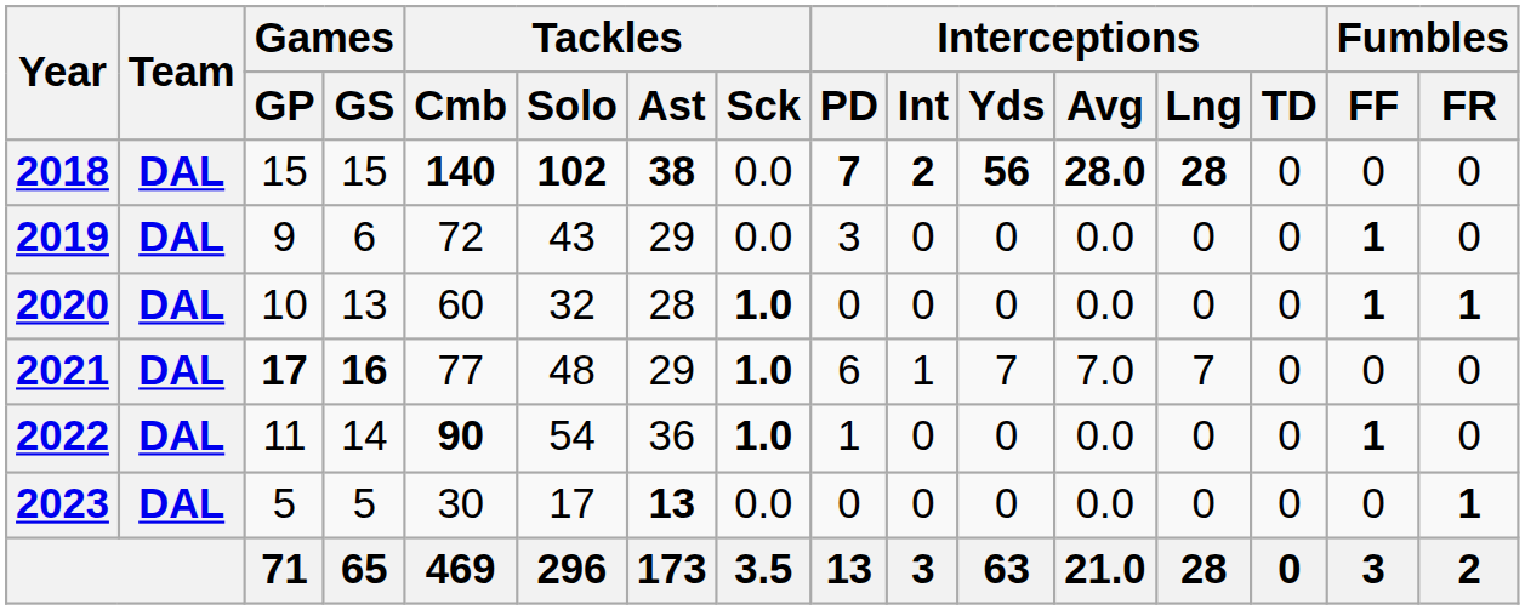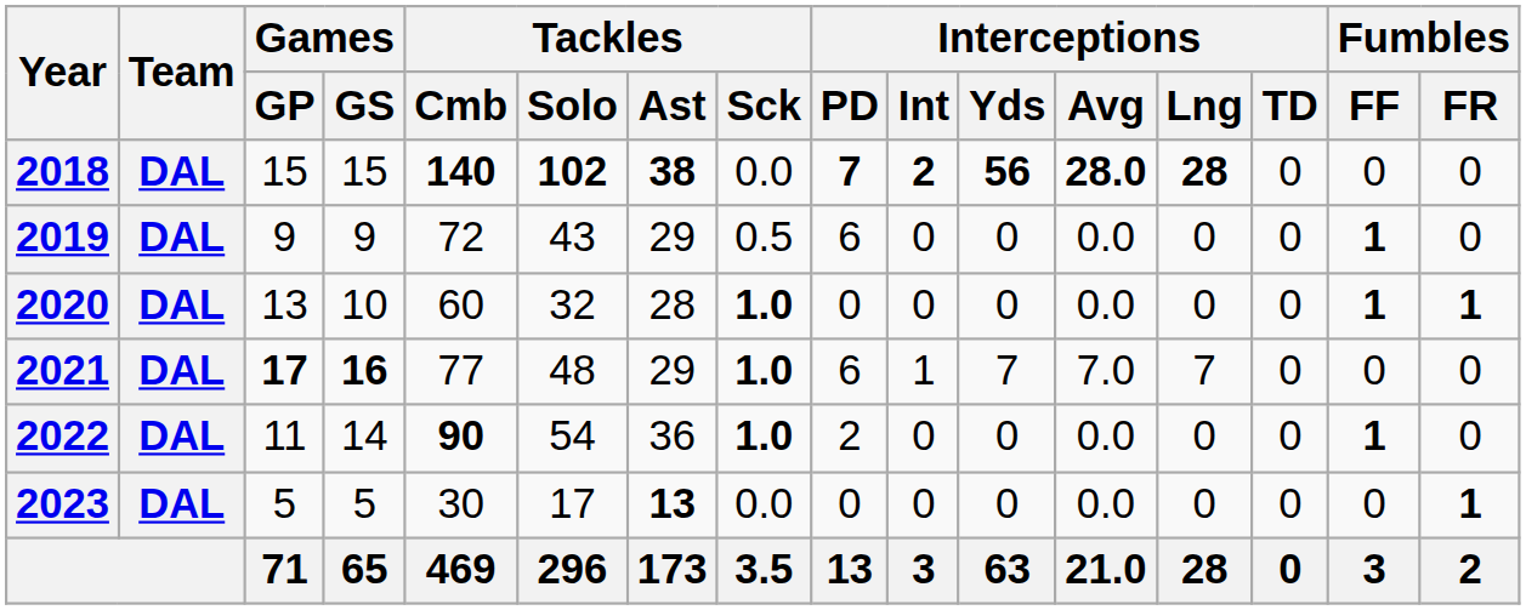 <table class=wikitable style="text-align:center;">
 <tr>
 <th rowspan="2">Year</th>
 <th rowspan="2">Team</th>
 <th colspan="2">Games</th>
 <th colspan="4">Tackles</th>
 <th colspan="6">Interceptions</th>
 <th colspan="2">Fumbles</th>
 </tr>
 <tr>
 <th>GP</th>
 <th>GS</th>
 <th>Cmb</th>
 <th>Solo</th>
 <th>Ast</th>
 <th>Sck</th>
 <th>PD</th>
 <th>Int</th>
 <th>Yds</th>
 <th>Avg</th>
 <th>Lng</th>
 <th>TD</th>
 <th>FF</th>
 <th>FR</th>
 </tr>
 <tr>
 <th><a href='#'>2018</a></th>
 <th><a href='#'>DAL</a></th>
 <td>15</td>
 <td>15</td>
 <td><strong>140</strong></td>
 <td><strong>102</strong></td>
 <td><strong>38</strong></td>
 <td>0.0</td>
 <td><strong>7</strong></td>
 <td><strong>2</strong></td>
 <td><strong>56</strong></td>
 <td><strong>28.0</strong></td>
 <td><strong>28</strong></td>
 <td>0</td>
 <td>0</td>
 <td>0</td>
 </tr>
 <tr>
 <th><a href='#'>2019</a></th>
 <th><a href='#'>DAL</a></th>
 <td>9</td>
-<td>6</td>
+<td>9</td>
 <td>72</td>
 <td>43</td>
 <td>29</td>
-<td>0.0</td>
-<td>3</td>
+<td>0.5</td>
+<td>6</td>
 <td>0</td>
 <td>0</td>
 <td>0.0</td>
 <td>0</td>
 <td>0</td>
 <td><strong>1</strong></td>
 <td>0</td>
 </tr>
 <tr>
 <th><a href='#'>2020</a></th>
 <th><a href='#'>DAL</a></th>
+<td>13</td>
 <td>10</td>
-<td>13</td>
 <td>60</td>
 <td>32</td>
 <td>28</td>
 <td><strong>1.0</strong></td>
 <td>0</td>
 <td>0</td>
 <td>0</td>
 <td>0.0</td>
 <td>0</td>
 <td>0</td>
 <td><strong>1</strong></td>
 <td><strong>1</strong></td>
 </tr>
 <tr>
 <th><a href='#'>2021</a></th>
 <th><a href='#'>DAL</a></th>
 <td><strong>17</strong></td>
 <td><strong>16</strong></td>
 <td>77</td>
 <td>48</td>
 <td>29</td>
 <td><strong>1.0</strong></td>
 <td>6</td>
 <td>1</td>
 <td>7</td>
 <td>7.0</td>
 <td>7</td>
 <td>0</td>
 <td>0</td>
 <td>0</td>
 </tr>
 <tr>
 <th><a href='#'>2022</a></th>
 <th><a href='#'>DAL</a></th>
 <td>11</td>
 <td>14</td>
 <td><strong>90</strong></td>
 <td>54</td>
 <td>36</td>
 <td><strong>1.0</strong></td>
-<td>1</td>
+<td>2</td>
 <td>0</td>
 <td>0</td>
 <td>0.0</td>
 <td>0</td>
 <td>0</td>
 <td><strong>1</strong></td>
 <td>0</td>
 </tr>
 <tr>
 <th><a href='#'>2023</a></th>
 <th><a href='#'>DAL</a></th>
 <td>5</td>
 <td>5</td>
 <td>30</td>
 <td>17</td>
 <td><strong>13</strong></td>
 <td>0.0</td>
 <td>0</td>
 <td>0</td>
 <td>0</td>
 <td>0.0</td>
 <td>0</td>
 <td>0</td>
 <td>0</td>
 <td><strong>1</strong></td>
 </tr>
 <tr>
 <th colspan="2"></th>
 <th>71</th>
 <th>65</th>
 <th>469</th>
 <th>296</th>
 <th>173</th>
 <th>3.5</th>
 <th>13</th>
 <th>3</th>
 <th>63</th>
 <th>21.0</th>
 <th>28</th>
 <th>0</th>
 <th>3</th>
 <th>2</th>
 </tr>
 </table>
